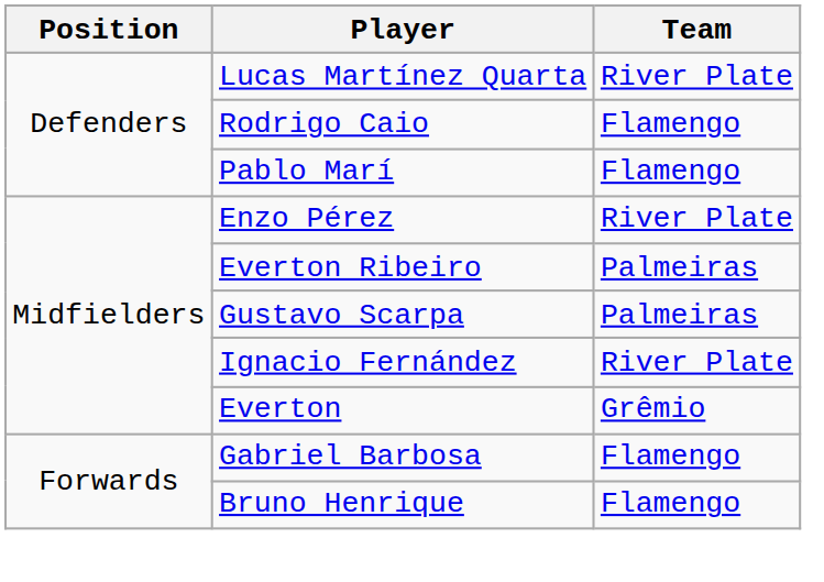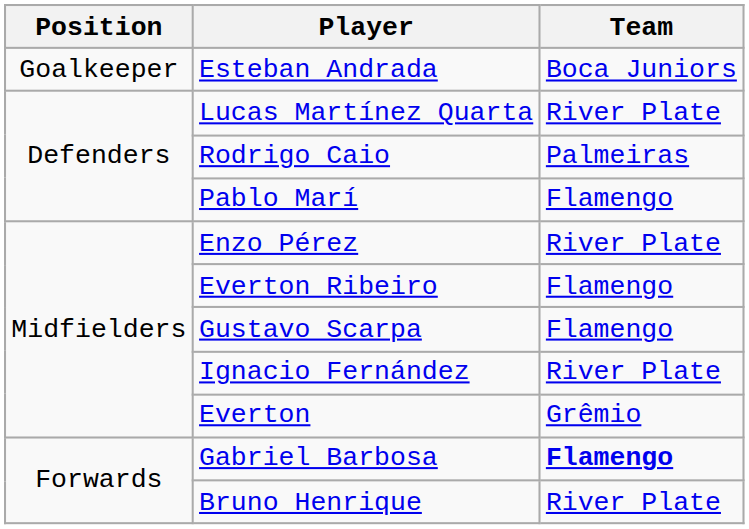 <table class="wikitable">
 <tr>
 <th>Position</th>
 <th>Player</th>
 <th>Team</th>
+</tr>
+<tr>
+<td align="center">Goalkeeper</td>
+<td> <a href='#'>Esteban Andrada</a></td>
+<td> <a href='#'>Boca Juniors</a></td>
 </tr>
 <tr>
 <td rowspan="3" align="center">Defenders</td>
 <td> <a href='#'>Lucas Martínez Quarta</a></td>
 <td> <a href='#'>River Plate</a></td>
 </tr>
 <tr>
 <td> <a href='#'>Rodrigo Caio</a></td>
-<td> <a href='#'>Flamengo</a></td>
+<td> <a href='#'>Palmeiras</a></td>
 </tr>
 <tr>
 <td> <a href='#'>Pablo Marí</a></td>
 <td> <a href='#'>Flamengo</a></td>
 </tr>
 <tr>
 <td rowspan="5" align="center">Midfielders</td>
 <td> <a href='#'>Enzo Pérez</a></td>
 <td> <a href='#'>River Plate</a></td>
 </tr>
 <tr>
 <td> <a href='#'>Everton Ribeiro</a></td>
-<td> <a href='#'>Palmeiras</a></td>
+<td> <a href='#'>Flamengo</a></td>
 </tr>
 <tr>
 <td> <a href='#'>Gustavo Scarpa</a></td>
-<td> <a href='#'>Palmeiras</a></td>
+<td> <a href='#'>Flamengo</a></td>
 </tr>
 <tr>
 <td> <a href='#'>Ignacio Fernández</a></td>
 <td> <a href='#'>River Plate</a></td>
 </tr>
 <tr>
 <td> <a href='#'>Everton</a></td>
 <td> <a href='#'>Grêmio</a></td>
 </tr>
 <tr>
 <td rowspan="2" align="center">Forwards</td>
 <td> <a href='#'>Gabriel Barbosa</a></td>
-<td> <a href='#'>Flamengo</a></td>
+<td><strong> <a href='#'>Flamengo</a></strong></td>
 </tr>
 <tr>
 <td> <a href='#'>Bruno Henrique</a></td>
-<td> <a href='#'>Flamengo</a></td>
+<td> <a href='#'>River Plate</a></td>
 </tr>
 </table>
